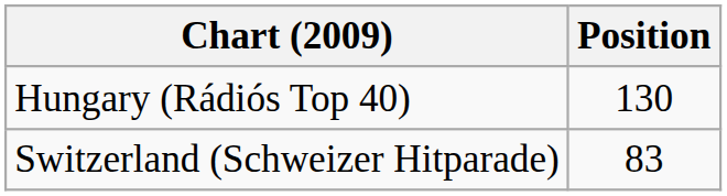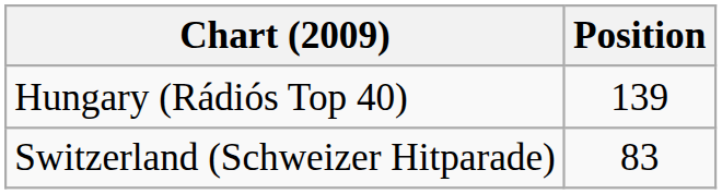 <table class="wikitable sortable">
 <tr>
 <th scope="col">Chart (2009)</th>
 <th scope="col">Position</th>
 </tr>
 <tr>
 <td>Hungary (Rádiós Top 40)</td>
-<td align="center">130</td>
+<td align="center">139</td>
 </tr>
 <tr>
 <td>Switzerland (Schweizer Hitparade)</td>
 <td align="center">83</td>
 </tr>
 </table>
